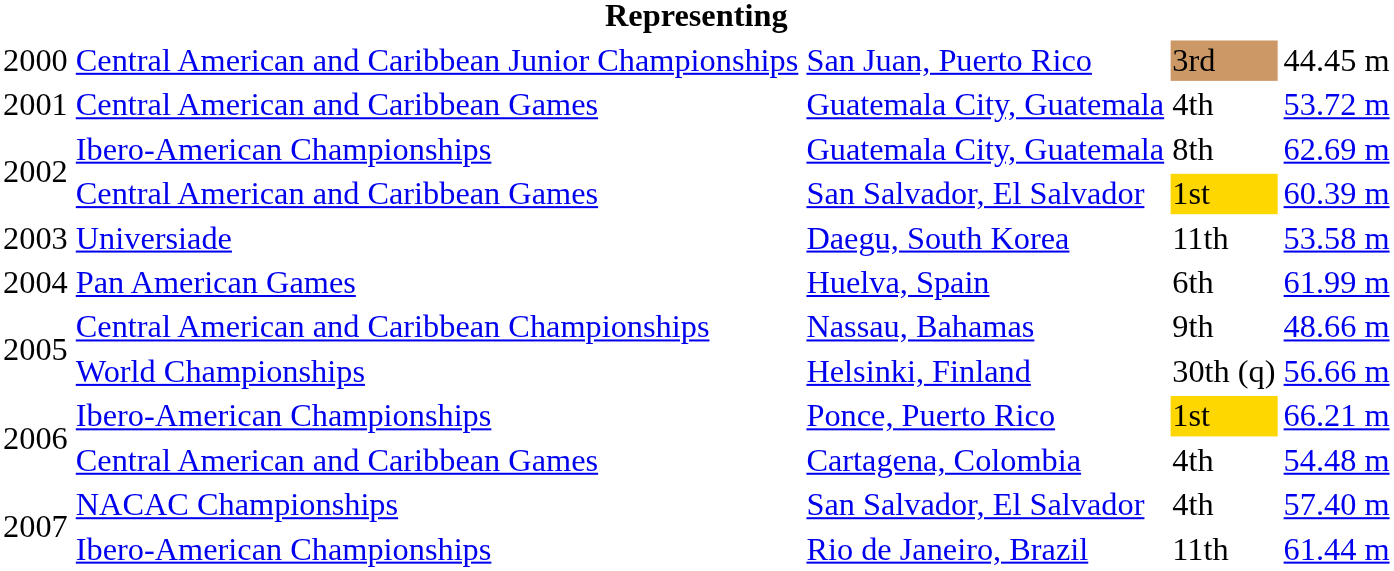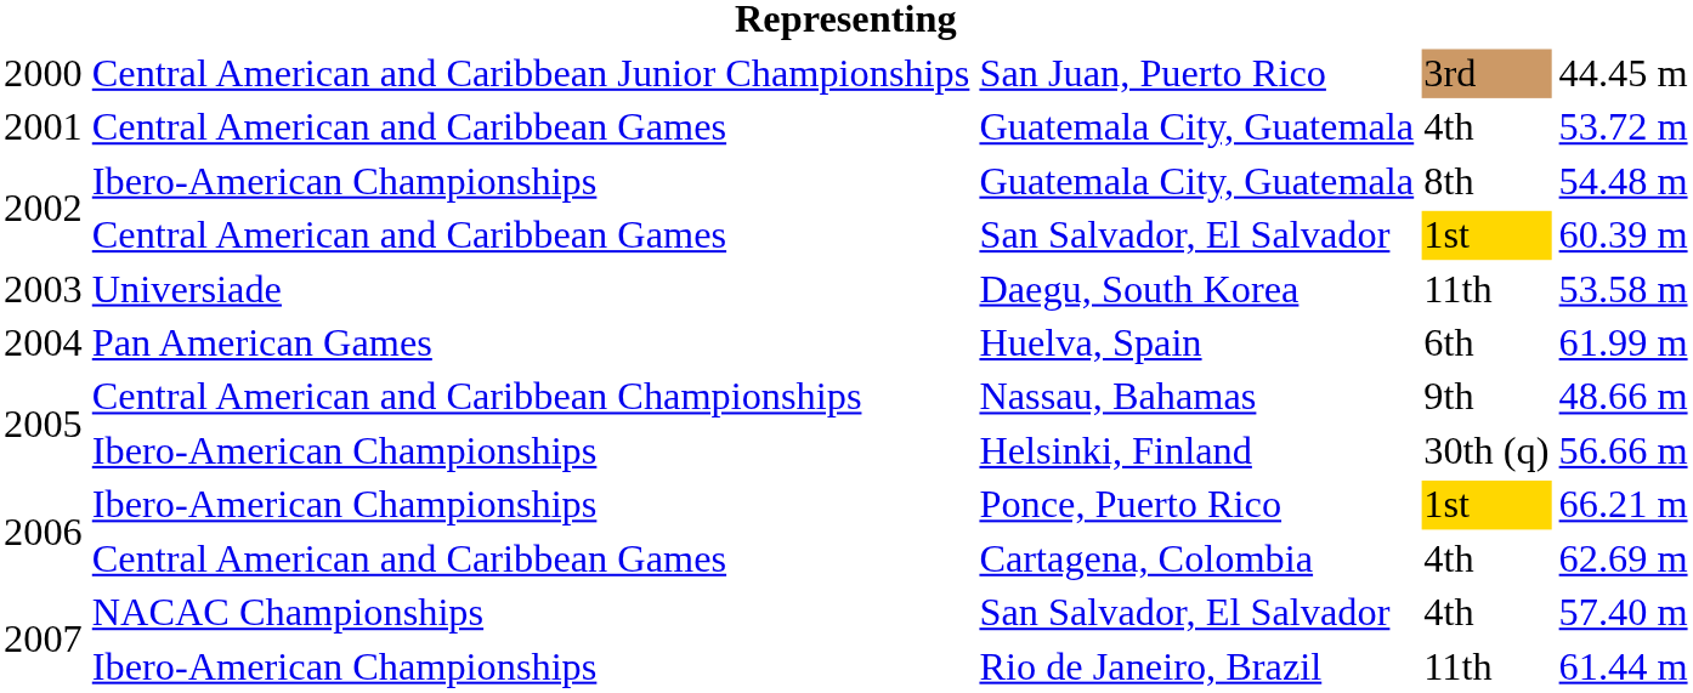 <table>
 <tr>
 <th colspan="5">Representing </th>
 </tr>
 <tr>
 <td>2000</td>
 <td><a href='#'>Central American and Caribbean Junior Championships</a></td>
 <td><a href='#'>San Juan, Puerto Rico</a></td>
 <td bgcolor="cc9966">3rd</td>
 <td>44.45 m</td>
 </tr>
 <tr>
 <td>2001</td>
 <td><a href='#'>Central American and Caribbean Games</a></td>
 <td><a href='#'>Guatemala City, Guatemala</a></td>
 <td>4th</td>
 <td><a href='#'>53.72 m</a></td>
 </tr>
 <tr>
 <td rowspan=2>2002</td>
 <td><a href='#'>Ibero-American Championships</a></td>
 <td><a href='#'>Guatemala City, Guatemala</a></td>
 <td>8th</td>
-<td><a href='#'>62.69 m</a></td>
+<td><a href='#'>54.48 m</a></td>
 </tr>
 <tr>
 <td><a href='#'>Central American and Caribbean Games</a></td>
 <td><a href='#'>San Salvador, El Salvador</a></td>
 <td bgcolor="gold">1st</td>
 <td><a href='#'>60.39 m</a></td>
 </tr>
 <tr>
 <td>2003</td>
 <td><a href='#'>Universiade</a></td>
 <td><a href='#'>Daegu, South Korea</a></td>
 <td>11th</td>
 <td><a href='#'>53.58 m</a></td>
 </tr>
 <tr>
 <td>2004</td>
 <td><a href='#'>Pan American Games</a></td>
 <td><a href='#'>Huelva, Spain</a></td>
 <td>6th</td>
 <td><a href='#'>61.99 m</a></td>
 </tr>
 <tr>
 <td rowspan=2>2005</td>
 <td><a href='#'>Central American and Caribbean Championships</a></td>
 <td><a href='#'>Nassau, Bahamas</a></td>
 <td>9th</td>
 <td><a href='#'>48.66 m</a></td>
 </tr>
 <tr>
-<td><a href='#'>World Championships</a></td>
+<td><a href='#'>Ibero-American Championships</a></td>
 <td><a href='#'>Helsinki, Finland</a></td>
 <td>30th (q)</td>
 <td><a href='#'>56.66 m</a></td>
 </tr>
 <tr>
 <td rowspan=2>2006</td>
 <td><a href='#'>Ibero-American Championships</a></td>
 <td><a href='#'>Ponce, Puerto Rico</a></td>
 <td bgcolor=gold>1st</td>
 <td><a href='#'>66.21 m</a></td>
 </tr>
 <tr>
 <td><a href='#'>Central American and Caribbean Games</a></td>
 <td><a href='#'>Cartagena, Colombia</a></td>
 <td>4th</td>
-<td><a href='#'>54.48 m</a></td>
+<td><a href='#'>62.69 m</a></td>
 </tr>
 <tr>
 <td rowspan=2>2007</td>
 <td><a href='#'>NACAC Championships</a></td>
 <td><a href='#'>San Salvador, El Salvador</a></td>
 <td>4th</td>
 <td><a href='#'>57.40 m</a></td>
 </tr>
 <tr>
 <td><a href='#'>Ibero-American Championships</a></td>
 <td><a href='#'>Rio de Janeiro, Brazil</a></td>
 <td>11th</td>
 <td><a href='#'>61.44 m</a></td>
 </tr>
 </table>
